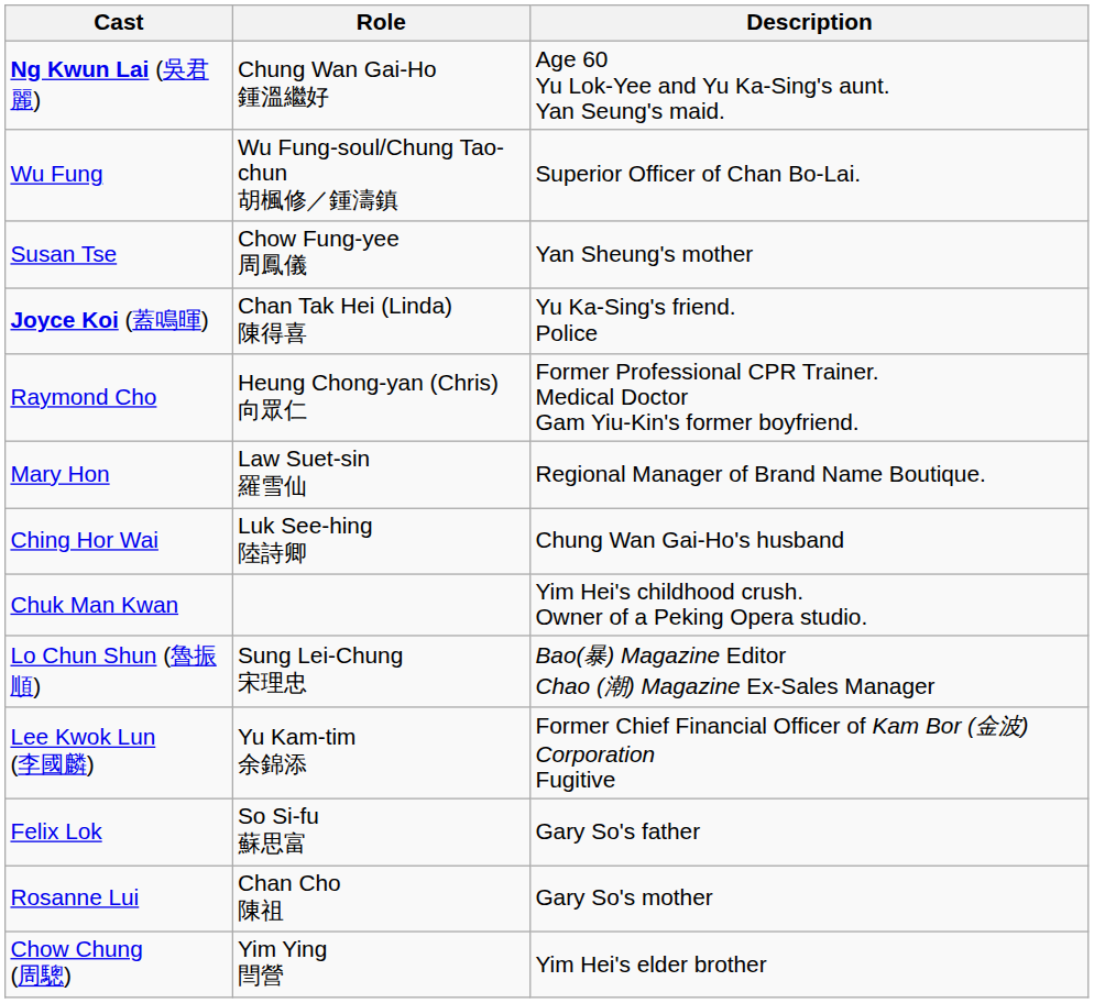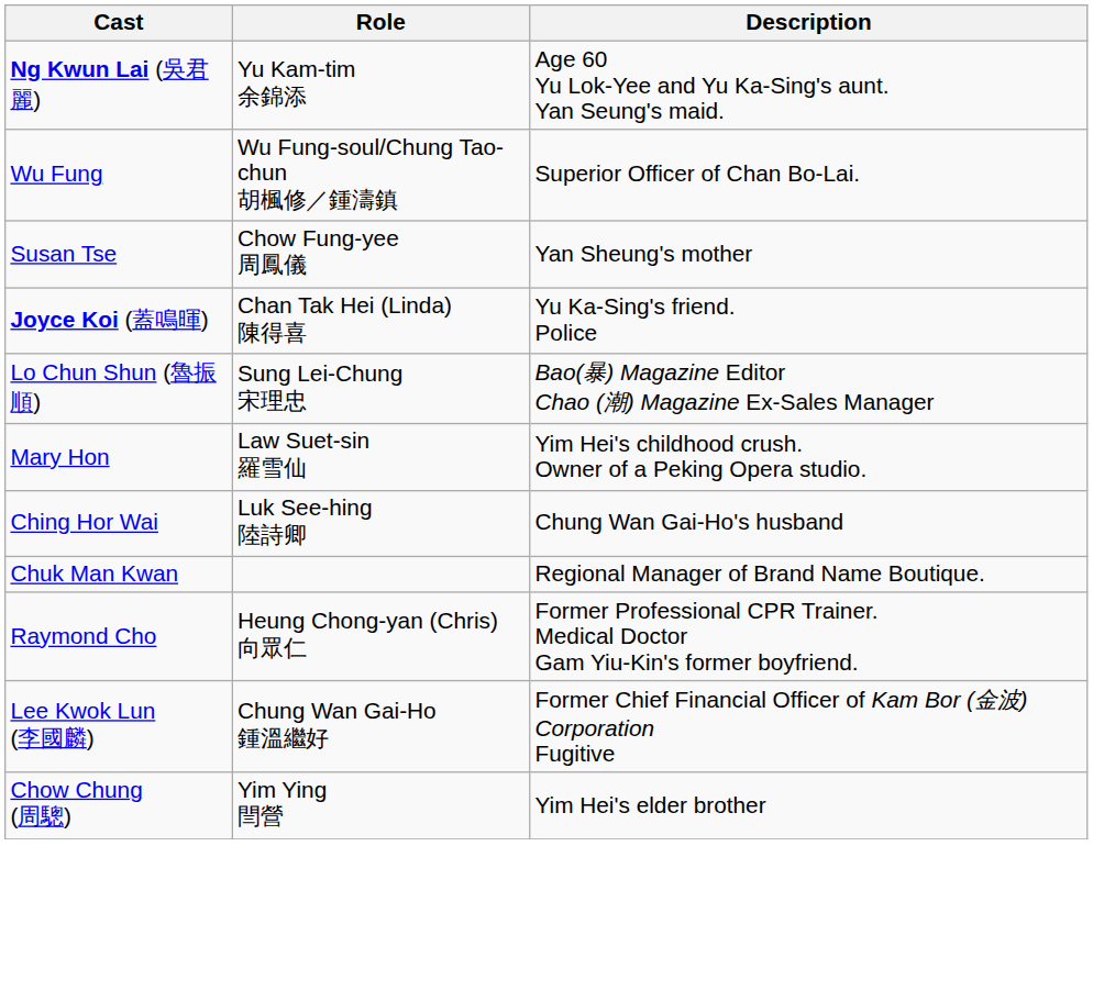 <table class="wikitable" width="60%">
 <tr>
 <th>Cast</th>
 <th>Role</th>
 <th>Description</th>
 </tr>
 <tr>
 <td><strong><a href='#'>Ng Kwun Lai</a></strong> (<a href='#'>吳君麗</a>)</td>
-<td>Chung Wan Gai-Ho <br> 鍾溫繼好</td>
+<td>Yu Kam-tim<br>余錦添</td>
 <td>Age 60<br>Yu Lok-Yee and Yu Ka-Sing's aunt. <br> Yan Seung's maid.</td>
 </tr>
 <tr>
 <td><a href='#'>Wu Fung</a></td>
 <td>Wu Fung-soul/Chung Tao-chun<br>胡楓修／鍾濤鎮</td>
 <td>Superior Officer of Chan Bo-Lai.</td>
 </tr>
 <tr>
 <td><a href='#'>Susan Tse</a></td>
 <td>Chow Fung-yee<br>周鳳儀</td>
 <td>Yan Sheung's mother</td>
 </tr>
 <tr>
 <td><strong><a href='#'>Joyce Koi</a></strong> (<a href='#'>蓋鳴暉</a>)</td>
 <td>Chan Tak Hei (Linda) <br> 陳得喜</td>
 <td>Yu Ka-Sing's friend. <br> Police</td>
 </tr>
 <tr>
-<td><a href='#'>Raymond Cho</a></td>
-<td>Heung Chong-yan (Chris) <br>向眾仁</td>
-<td>Former Professional CPR Trainer. <br> Medical Doctor <br> Gam Yiu-Kin's former boyfriend.</td>
+<td><a href='#'>Lo Chun Shun</a> (<a href='#'>魯振順</a>)</td>
+<td>Sung Lei-Chung <br> 宋理忠</td>
+<td><em>Bao(暴) Magazine</em> Editor <br> <em>Chao (潮) Magazine</em> Ex-Sales Manager</td>
 </tr>
 <tr>
 <td><a href='#'>Mary Hon</a></td>
 <td>Law Suet-sin<br>羅雪仙</td>
-<td>Regional Manager of Brand Name Boutique.</td>
+<td>Yim Hei's childhood crush. <br> Owner of a Peking Opera studio.</td>
 </tr>
 <tr>
 <td><a href='#'>Ching Hor Wai</a></td>
 <td>Luk See-hing<br>陸詩卿</td>
 <td>Chung Wan Gai-Ho's husband</td>
 </tr>
 <tr>
 <td><a href='#'>Chuk Man Kwan</a></td>
 <td></td>
-<td>Yim Hei's childhood crush. <br> Owner of a Peking Opera studio.</td>
+<td>Regional Manager of Brand Name Boutique.</td>
 </tr>
 <tr>
-<td><a href='#'>Lo Chun Shun</a> (<a href='#'>魯振順</a>)</td>
-<td>Sung Lei-Chung <br> 宋理忠</td>
-<td><em>Bao(暴) Magazine</em> Editor <br> <em>Chao (潮) Magazine</em> Ex-Sales Manager</td>
+<td><a href='#'>Raymond Cho</a></td>
+<td>Heung Chong-yan (Chris) <br>向眾仁</td>
+<td>Former Professional CPR Trainer. <br> Medical Doctor <br> Gam Yiu-Kin's former boyfriend.</td>
 </tr>
 <tr>
 <td><a href='#'>Lee Kwok Lun</a><br>(<a href='#'>李國麟</a>)</td>
-<td>Yu Kam-tim<br>余錦添</td>
+<td>Chung Wan Gai-Ho <br> 鍾溫繼好</td>
 <td>Former Chief Financial Officer of <em>Kam Bor (金波) Corporation</em> <br> Fugitive</td>
-</tr>
-<tr>
-<td><a href='#'>Felix Lok</a></td>
-<td>So Si-fu<br>蘇思富</td>
-<td>Gary So's father</td>
-</tr>
-<tr>
-<td><a href='#'>Rosanne Lui</a></td>
-<td>Chan Cho<br>陳祖</td>
-<td>Gary So's mother</td>
 </tr>
 <tr>
 <td><a href='#'>Chow Chung</a><br>(<a href='#'>周驄</a>)</td>
 <td>Yim Ying<br>閆營</td>
 <td>Yim Hei's elder brother</td>
 </tr>
 </table>
